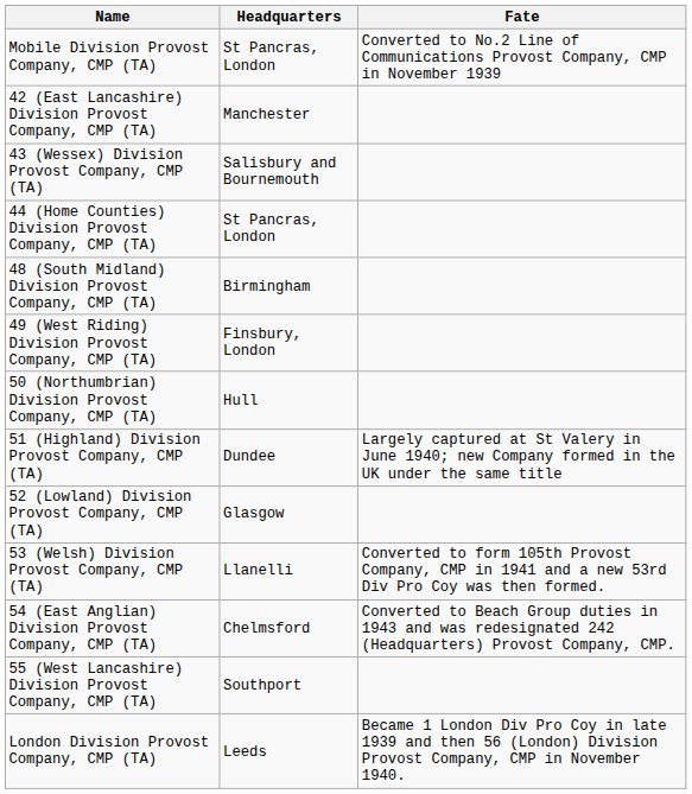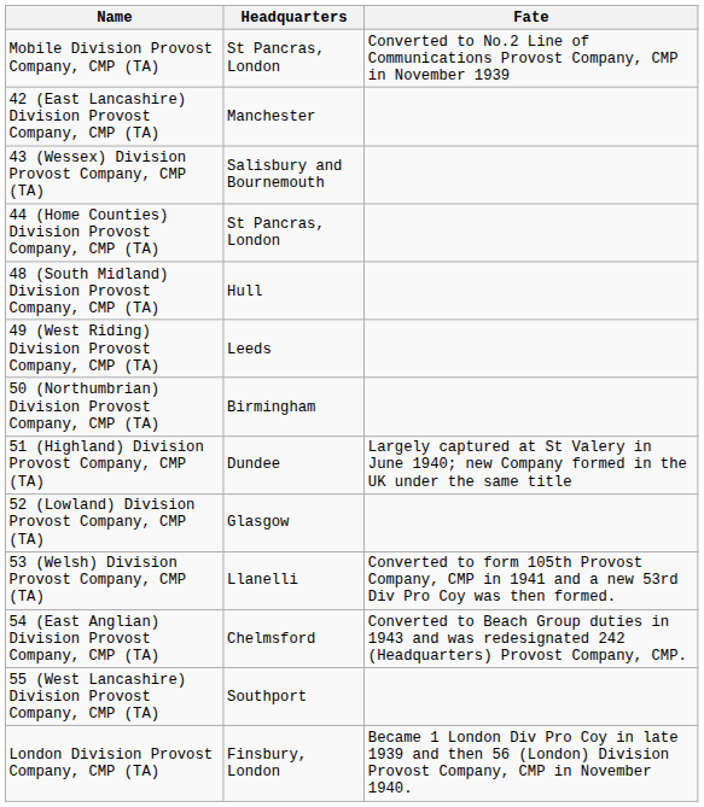 <table class="wikitable">
 <tr>
 <th>Name</th>
 <th>Headquarters</th>
 <th>Fate</th>
 </tr>
 <tr>
 <td>Mobile Division Provost Company, CMP (TA)</td>
 <td>St Pancras, London</td>
 <td>Converted to No.2 Line of Communications Provost Company, CMP in November 1939</td>
 </tr>
 <tr>
 <td>42 (East Lancashire) Division Provost Company, CMP (TA)</td>
 <td>Manchester</td>
 <td></td>
 </tr>
 <tr>
 <td>43 (Wessex) Division Provost Company, CMP (TA)</td>
 <td>Salisbury and Bournemouth</td>
 <td></td>
 </tr>
 <tr>
 <td>44 (Home Counties) Division Provost Company, CMP (TA)</td>
 <td>St Pancras, London</td>
 <td></td>
 </tr>
 <tr>
 <td>48 (South Midland) Division Provost Company, CMP (TA)</td>
-<td>Birmingham</td>
+<td>Hull</td>
 <td></td>
 </tr>
 <tr>
 <td>49 (West Riding) Division Provost Company, CMP (TA)</td>
-<td>Finsbury, London</td>
+<td>Leeds</td>
 <td></td>
 </tr>
 <tr>
 <td>50 (Northumbrian) Division Provost Company, CMP (TA)</td>
-<td>Hull</td>
+<td>Birmingham</td>
 <td></td>
 </tr>
 <tr>
 <td>51 (Highland) Division Provost Company, CMP (TA)</td>
 <td>Dundee</td>
 <td>Largely captured at St Valery in June 1940; new Company formed in the UK under the same title</td>
 </tr>
 <tr>
 <td>52 (Lowland) Division Provost Company, CMP (TA)</td>
 <td>Glasgow</td>
 <td></td>
 </tr>
 <tr>
 <td>53 (Welsh) Division Provost Company, CMP (TA)</td>
 <td>Llanelli</td>
 <td>Converted to form 105th Provost Company, CMP in 1941 and a new 53rd Div Pro Coy was then formed.</td>
 </tr>
 <tr>
 <td>54 (East Anglian) Division Provost Company, CMP (TA)</td>
 <td>Chelmsford</td>
 <td>Converted to Beach Group duties in 1943 and was redesignated 242 (Headquarters) Provost Company, CMP.</td>
 </tr>
 <tr>
 <td>55 (West Lancashire) Division Provost Company, CMP (TA)</td>
 <td>Southport</td>
 <td></td>
 </tr>
 <tr>
 <td>London Division Provost Company, CMP (TA)</td>
-<td>Leeds</td>
+<td>Finsbury, London</td>
 <td>Became 1 London Div Pro Coy in late 1939 and then 56 (London) Division Provost Company, CMP in November 1940.</td>
 </tr>
 </table>
